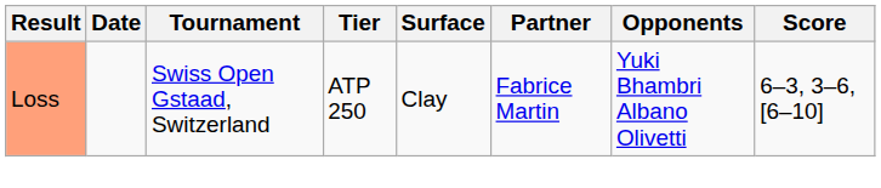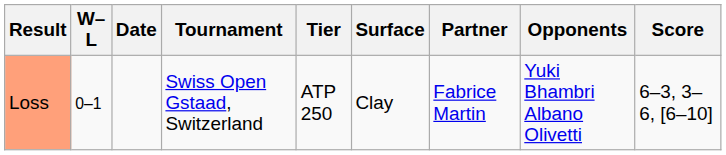 <table class="wikitable">
 <tr>
 <th>Result</th>
+<th class=unsortable>W–L</th>
 <th>Date</th>
 <th>Tournament</th>
 <th>Tier</th>
 <th>Surface</th>
 <th>Partner</th>
 <th>Opponents</th>
 <th class=unsortable>Score</th>
 </tr>
 <tr>
 <td bgcolor=ffa07a>Loss</td>
+<td><small>0–1</small></td>
 <td><a href='#'></a></td>
 <td><a href='#'>Swiss Open Gstaad</a>, <br> Switzerland</td>
 <td>ATP 250</td>
 <td>Clay</td>
 <td> <a href='#'>Fabrice Martin</a></td>
 <td> <a href='#'>Yuki Bhambri</a> <br> <a href='#'>Albano Olivetti</a></td>
 <td>6–3, 3–6, [6–10]</td>
 </tr>
 </table>
